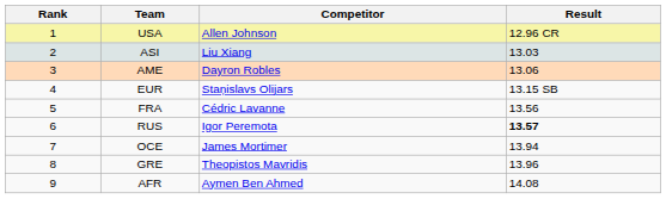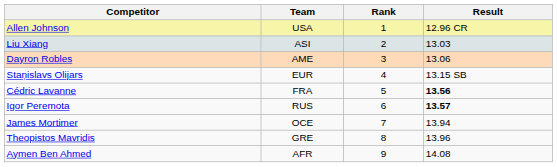 <table class="wikitable" width=70% style=text-align:center>
 <tr>
+<th>Competitor</th>
+<th>Team</th>
 <th>Rank</th>
-<th>Team</th>
-<th>Competitor</th>
 <th>Result</th>
 </tr>
 <tr bgcolor="#F7F6A8">
+<td align="left"><a href='#'>Allen Johnson</a></td>
+<td>USA</td>
 <td>1</td>
-<td>USA</td>
-<td align="left"><a href='#'>Allen Johnson</a></td>
 <td align="left">12.96	CR</td>
 </tr>
 <tr bgcolor="#DCE5E5">
+<td align="left"><a href='#'>Liu Xiang</a></td>
+<td>ASI</td>
 <td>2</td>
-<td>ASI</td>
-<td align="left"><a href='#'>Liu Xiang</a></td>
 <td align="left">13.03</td>
 </tr>
 <tr bgcolor="#FFDAB9">
+<td align="left"><a href='#'>Dayron Robles</a></td>
+<td>AME</td>
 <td>3</td>
-<td>AME</td>
-<td align="left"><a href='#'>Dayron Robles</a></td>
 <td align="left">13.06</td>
 </tr>
 <tr>
+<td align="left"><a href='#'>Staņislavs Olijars</a></td>
+<td>EUR</td>
 <td>4</td>
-<td>EUR</td>
-<td align="left"><a href='#'>Staņislavs Olijars</a></td>
 <td align="left">13.15	SB</td>
 </tr>
 <tr>
+<td align="left"><a href='#'>Cédric Lavanne</a></td>
+<td>FRA</td>
 <td>5</td>
-<td>FRA</td>
-<td align="left"><a href='#'>Cédric Lavanne</a></td>
-<td align="left">13.56</td>
+<td align="left"><strong>13.56</strong></td>
 </tr>
 <tr>
+<td align="left"><a href='#'>Igor Peremota</a></td>
+<td>RUS</td>
 <td>6</td>
-<td>RUS</td>
-<td align="left"><a href='#'>Igor Peremota</a></td>
 <td align="left"><strong>13.57</strong></td>
 </tr>
 <tr>
+<td align="left"><a href='#'>James Mortimer</a></td>
+<td>OCE</td>
 <td>7</td>
-<td>OCE</td>
-<td align="left"><a href='#'>James Mortimer</a></td>
 <td align="left">13.94</td>
 </tr>
 <tr>
+<td align="left"><a href='#'>Theopistos Mavridis</a></td>
+<td>GRE</td>
 <td>8</td>
-<td>GRE</td>
-<td align="left"><a href='#'>Theopistos Mavridis</a></td>
 <td align="left">13.96</td>
 </tr>
 <tr>
+<td align="left"><a href='#'>Aymen Ben Ahmed</a></td>
+<td>AFR</td>
 <td>9</td>
-<td>AFR</td>
-<td align="left"><a href='#'>Aymen Ben Ahmed</a></td>
 <td align="left">14.08</td>
 </tr>
 </table>
